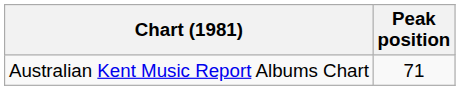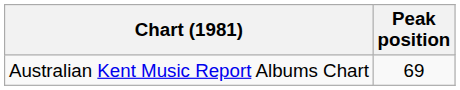 <table class="wikitable">
 <tr>
 <th>Chart (1981)</th>
 <th>Peak<br>position</th>
 </tr>
 <tr>
 <td>Australian <a href='#'>Kent Music Report</a> Albums Chart</td>
-<td align="center">71</td>
+<td align="center">69</td>
 </tr>
 </table>
